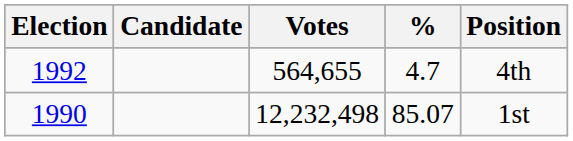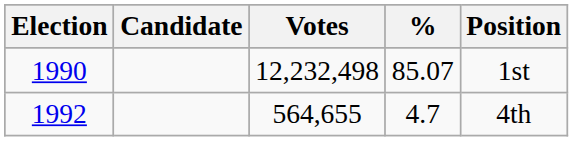 <table class=wikitable style=text-align:center>
 <tr>
 <th>Election</th>
 <th>Candidate</th>
 <th>Votes</th>
 <th>%</th>
 <th>Position</th>
 </tr>
 <tr>
+<td><a href='#'>1990</a></td>
+<td></td>
+<td>12,232,498</td>
+<td>85.07</td>
+<td>1st</td>
+</tr>
+<tr>
 <td><a href='#'>1992</a></td>
 <td></td>
 <td>564,655</td>
 <td>4.7</td>
 <td>4th</td>
 </tr>
-<tr>
-<td><a href='#'>1990</a></td>
-<td></td>
-<td>12,232,498</td>
-<td>85.07</td>
-<td>1st</td>
-</tr>
 </table>
